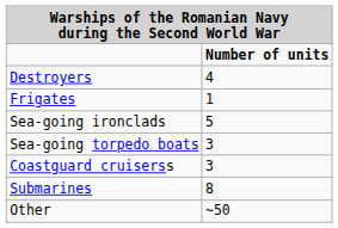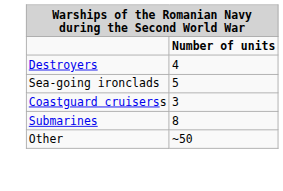 <table class="wikitable" align="right" style="margin-left: 1em;" style="font-size: 80%;">
 <tr>
 <td colspan="2" align="center" cellspacing="0" style="background:lightgrey; color:black"><strong>Warships of the Romanian Navy<br>during the Second World War</strong></td>
 </tr>
 <tr>
 <td align=center rowspan=1></td>
 <td align=center rowspan=1><strong>Number of units</strong></td>
 </tr>
 <tr>
 <td><a href='#'>Destroyers</a></td>
 <td>4</td>
 </tr>
 <tr>
-<td><a href='#'>Frigates</a></td>
-<td>1</td>
-</tr>
-<tr>
 <td>Sea-going ironclads</td>
 <td>5</td>
-</tr>
-<tr>
-<td>Sea-going <a href='#'>torpedo boats</a></td>
-<td>3</td>
 </tr>
 <tr>
 <td><a href='#'>Coastguard cruisers</a>s</td>
 <td>3</td>
 </tr>
 <tr>
 <td><a href='#'>Submarines</a></td>
 <td>8</td>
 </tr>
 <tr>
 <td>Other</td>
 <td>~50</td>
 </tr>
 </table>
